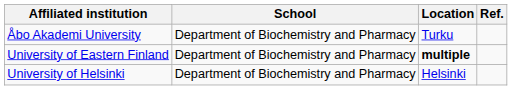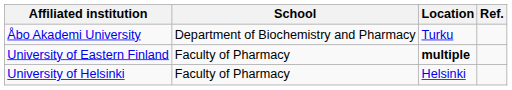 <table class="wikitable sortable">
 <tr>
 <th>Affiliated institution</th>
 <th>School</th>
 <th>Location</th>
 <th>Ref.</th>
 </tr>
 <tr>
 <td><a href='#'>Åbo Akademi University</a></td>
 <td>Department of Biochemistry and Pharmacy</td>
 <td><a href='#'>Turku</a></td>
 <td></td>
 </tr>
 <tr>
 <td><a href='#'>University of Eastern Finland</a></td>
-<td>Department of Biochemistry and Pharmacy</td>
+<td>Faculty of Pharmacy</td>
 <td><strong>multiple</strong></td>
 <td></td>
 </tr>
 <tr>
 <td><a href='#'>University of Helsinki</a></td>
-<td>Department of Biochemistry and Pharmacy</td>
+<td>Faculty of Pharmacy</td>
 <td><a href='#'>Helsinki</a></td>
 <td></td>
 </tr>
 </table>
